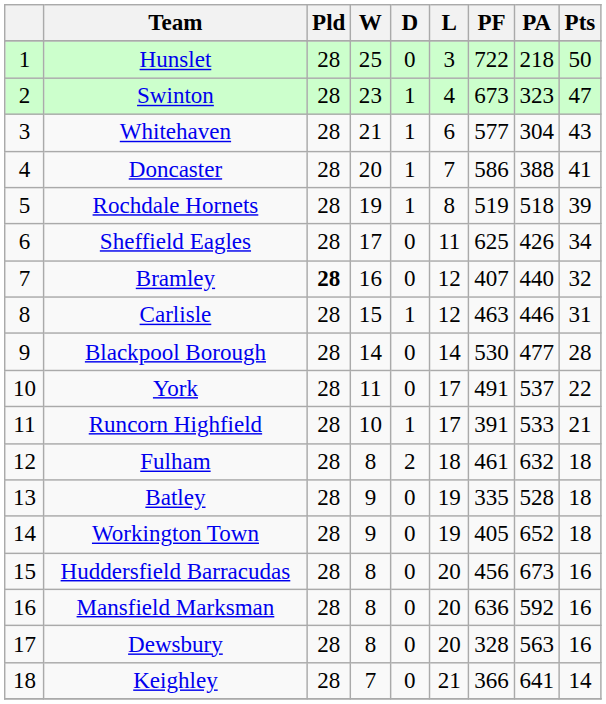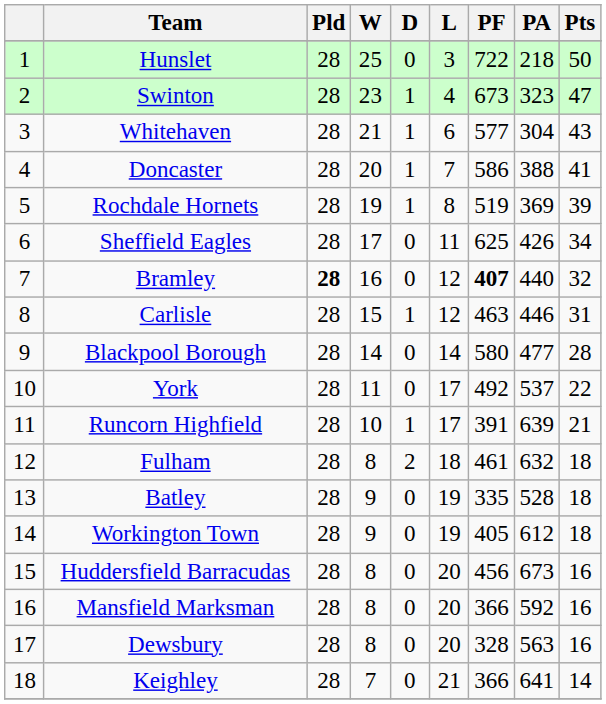 <table class="wikitable" style="text-align:center;">
 <tr>
 <th width=20 abbr="Position"></th>
 <th width=175>Team</th>
 <th width=20 abbr="Played">Pld</th>
 <th width=20 abbr="Won">W</th>
 <th width=20 abbr="Drawn">D</th>
 <th width=20 abbr="Lost">L</th>
 <th width=20 abbr=”Points For”>PF</th>
 <th width=20 abbr=”Points Against”>PA</th>
 <th width=20 abbr="Points">Pts</th>
 </tr>
 <tr>
 </tr>
 <tr align=center style="background:#ccffcc;color:">
 <td>1</td>
 <td><a href='#'>Hunslet</a></td>
 <td>28</td>
 <td>25</td>
 <td>0</td>
 <td>3</td>
 <td>722</td>
 <td>218</td>
 <td>50</td>
 </tr>
 <tr align=center style="background:#ccffcc;color:">
 <td>2</td>
 <td><a href='#'>Swinton</a></td>
 <td>28</td>
 <td>23</td>
 <td>1</td>
 <td>4</td>
 <td>673</td>
 <td>323</td>
 <td>47</td>
 </tr>
 <tr align=center style="background:">
 <td>3</td>
 <td><a href='#'>Whitehaven</a></td>
 <td>28</td>
 <td>21</td>
 <td>1</td>
 <td>6</td>
 <td>577</td>
 <td>304</td>
 <td>43</td>
 </tr>
 <tr align=center style="background:">
 <td>4</td>
 <td><a href='#'>Doncaster</a></td>
 <td>28</td>
 <td>20</td>
 <td>1</td>
 <td>7</td>
 <td>586</td>
 <td>388</td>
 <td>41</td>
 </tr>
 <tr align=center style="background:">
 <td>5</td>
 <td><a href='#'>Rochdale Hornets</a></td>
 <td>28</td>
 <td>19</td>
 <td>1</td>
 <td>8</td>
 <td>519</td>
-<td>518</td>
+<td>369</td>
 <td>39</td>
 </tr>
 <tr align=center style="background:">
 <td>6</td>
 <td><a href='#'>Sheffield Eagles</a></td>
 <td>28</td>
 <td>17</td>
 <td>0</td>
 <td>11</td>
 <td>625</td>
 <td>426</td>
 <td>34</td>
 </tr>
 <tr align=center style="background:">
 <td>7</td>
 <td><a href='#'>Bramley</a></td>
 <td><strong>28</strong></td>
 <td>16</td>
 <td>0</td>
 <td>12</td>
-<td>407</td>
+<td><strong>407</strong></td>
 <td>440</td>
 <td>32</td>
 </tr>
 <tr align=center style="background:">
 <td>8</td>
 <td><a href='#'>Carlisle</a></td>
 <td>28</td>
 <td>15</td>
 <td>1</td>
 <td>12</td>
 <td>463</td>
 <td>446</td>
 <td>31</td>
 </tr>
 <tr align=center style="background:">
 <td>9</td>
 <td><a href='#'>Blackpool Borough</a></td>
 <td>28</td>
 <td>14</td>
 <td>0</td>
 <td>14</td>
-<td>530</td>
+<td>580</td>
 <td>477</td>
 <td>28</td>
 </tr>
 <tr align=center style="background:">
 <td>10</td>
 <td><a href='#'>York</a></td>
 <td>28</td>
 <td>11</td>
 <td>0</td>
 <td>17</td>
-<td>491</td>
+<td>492</td>
 <td>537</td>
 <td>22</td>
 </tr>
 <tr align=center style="background:">
 <td>11</td>
 <td><a href='#'>Runcorn Highfield</a></td>
 <td>28</td>
 <td>10</td>
 <td>1</td>
 <td>17</td>
 <td>391</td>
-<td>533</td>
+<td>639</td>
 <td>21</td>
 </tr>
 <tr align=center style="background:">
 <td>12</td>
 <td><a href='#'>Fulham</a></td>
 <td>28</td>
 <td>8</td>
 <td>2</td>
 <td>18</td>
 <td>461</td>
 <td>632</td>
 <td>18</td>
 </tr>
 <tr align=center style="background:">
 <td>13</td>
 <td><a href='#'>Batley</a></td>
 <td>28</td>
 <td>9</td>
 <td>0</td>
 <td>19</td>
 <td>335</td>
 <td>528</td>
 <td>18</td>
 </tr>
 <tr align=center style="background:">
 <td>14</td>
 <td><a href='#'>Workington Town</a></td>
 <td>28</td>
 <td>9</td>
 <td>0</td>
 <td>19</td>
 <td>405</td>
-<td>652</td>
+<td>612</td>
 <td>18</td>
 </tr>
 <tr align=center style="background:">
 <td>15</td>
 <td><a href='#'>Huddersfield Barracudas</a></td>
 <td>28</td>
 <td>8</td>
 <td>0</td>
 <td>20</td>
 <td>456</td>
 <td>673</td>
 <td>16</td>
 </tr>
 <tr align=center style="background:">
 <td>16</td>
 <td><a href='#'>Mansfield Marksman</a></td>
 <td>28</td>
 <td>8</td>
 <td>0</td>
 <td>20</td>
-<td>636</td>
+<td>366</td>
 <td>592</td>
 <td>16</td>
 </tr>
 <tr align=center style="background:">
 <td>17</td>
 <td><a href='#'>Dewsbury</a></td>
 <td>28</td>
 <td>8</td>
 <td>0</td>
 <td>20</td>
 <td>328</td>
 <td>563</td>
 <td>16</td>
 </tr>
 <tr align=center style="background:">
 <td>18</td>
 <td><a href='#'>Keighley</a></td>
 <td>28</td>
 <td>7</td>
 <td>0</td>
 <td>21</td>
 <td>366</td>
 <td>641</td>
 <td>14</td>
 </tr>
 <tr>
 </tr>
 </table>
